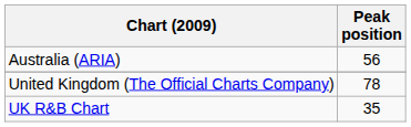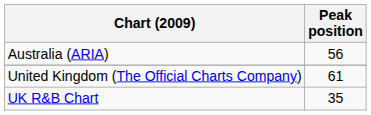 <table class="wikitable">
 <tr>
 <th>Chart (2009)</th>
 <th>Peak<br>position</th>
 </tr>
 <tr>
 <td align="left">Australia (<a href='#'>ARIA</a>)</td>
 <td style="text-align:center;">56</td>
 </tr>
 <tr>
 </tr>
 <tr>
 <td align="left">United Kingdom (<a href='#'>The Official Charts Company</a>)</td>
-<td style="text-align:center;">78</td>
+<td style="text-align:center;">61</td>
 </tr>
 <tr>
 <td align="left"><a href='#'>UK R&B Chart</a></td>
 <td style="text-align:center;">35</td>
 </tr>
 </table>
